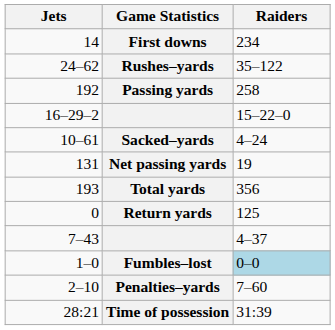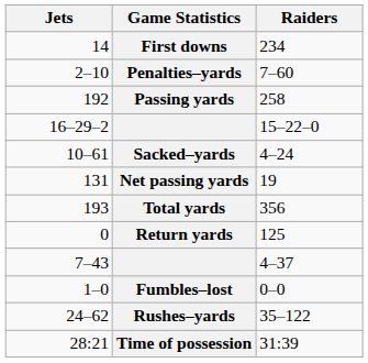 <table class="wikitable" style="margin: 1em auto 1em auto">
 <tr>
 <th style="width:30%;">Jets</th>
 <th style="width:40%;">Game Statistics</th>
 <th style="width:30%;">Raiders</th>
 </tr>
 <tr>
 <td style="text-align:right;">14</td>
 <th>First downs</th>
 <td>234</td>
 </tr>
 <tr>
-<td style="text-align:right;">24–62</td>
-<th>Rushes–yards</th>
-<td>35–122</td>
+<td style="text-align:right;">2–10</td>
+<th>Penalties–yards</th>
+<td>7–60</td>
 </tr>
 <tr>
 <td style="text-align:right;">192</td>
 <th>Passing yards</th>
 <td>258</td>
 </tr>
 <tr>
 <td style="text-align:right;">16–29–2</td>
 <th></th>
 <td>15–22–0</td>
 </tr>
 <tr>
 <td style="text-align:right;">10–61</td>
 <th>Sacked–yards</th>
 <td>4–24</td>
 </tr>
 <tr>
 <td style="text-align:right;">131</td>
 <th>Net passing yards</th>
 <td>19</td>
 </tr>
 <tr>
 <td style="text-align:right;">193</td>
 <th>Total yards</th>
 <td>356</td>
 </tr>
 <tr>
 <td style="text-align:right;">0</td>
 <th>Return yards</th>
 <td>125</td>
 </tr>
 <tr>
 <td style="text-align:right;">7–43</td>
 <th></th>
 <td>4–37</td>
 </tr>
 <tr>
 <td style="text-align:right;">1–0</td>
 <th>Fumbles–lost</th>
-<td style="background: lightblue;">0–0</td>
+<td>0–0</td>
 </tr>
 <tr>
-<td style="text-align:right;">2–10</td>
-<th>Penalties–yards</th>
-<td>7–60</td>
+<td style="text-align:right;">24–62</td>
+<th>Rushes–yards</th>
+<td>35–122</td>
 </tr>
 <tr>
 <td style="text-align:right;">28:21</td>
 <th>Time of possession</th>
 <td>31:39</td>
 </tr>
 </table>
